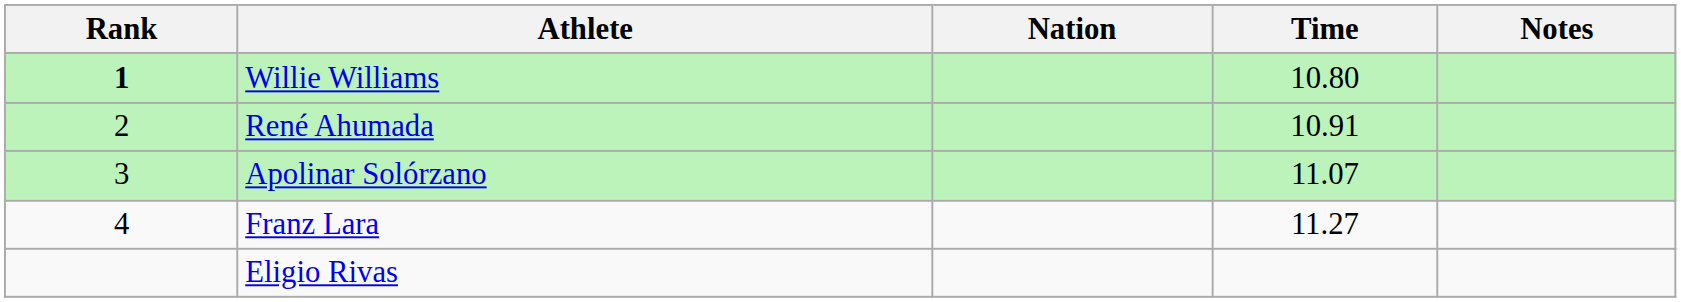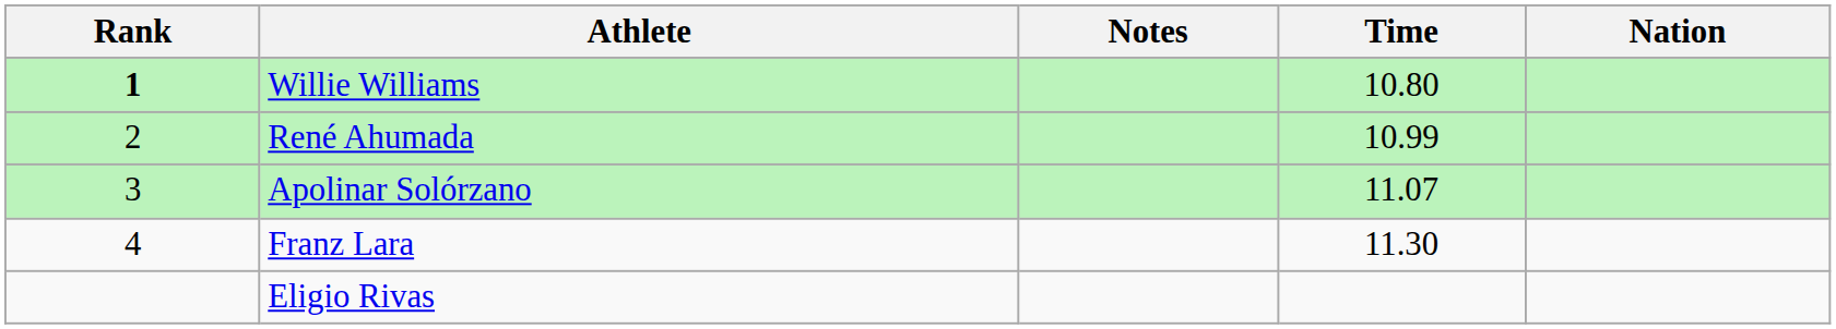 <table class="wikitable sortable" style="text-align:center;width: 55%;">
 <tr>
 <th scope="col">Rank</th>
 <th scope="col">Athlete</th>
+<th scope="col">Notes</th>
+<th scope="col">Time</th>
 <th scope="col">Nation</th>
-<th scope="col">Time</th>
-<th scope="col">Notes</th>
 </tr>
 <tr bgcolor="#bbf3bb">
 <td><strong>1</strong></td>
 <td align=left><a href='#'>Willie Williams</a></td>
+<td></td>
+<td>10.80</td>
 <td align=left></td>
-<td>10.80</td>
-<td></td>
 </tr>
 <tr bgcolor="#bbf3bb">
 <td>2</td>
 <td align=left><a href='#'>René Ahumada</a></td>
+<td></td>
+<td>10.99</td>
 <td align=left></td>
-<td>10.91</td>
-<td></td>
 </tr>
 <tr bgcolor="#bbf3bb">
 <td>3</td>
 <td align=left><a href='#'>Apolinar Solórzano</a></td>
+<td></td>
+<td>11.07</td>
 <td align=left></td>
-<td>11.07</td>
-<td></td>
 </tr>
 <tr>
 <td>4</td>
 <td align=left><a href='#'>Franz Lara</a></td>
+<td></td>
+<td>11.30</td>
 <td align=left></td>
-<td>11.27</td>
-<td></td>
 </tr>
 <tr>
 <td></td>
 <td align=left><a href='#'>Eligio Rivas</a></td>
-<td align=left></td>
 <td></td>
 <td></td>
+<td align=left></td>
 </tr>
 </table>
